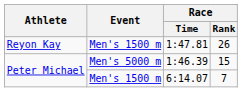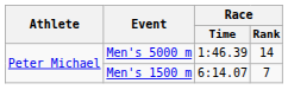 <table class="wikitable" style="font-size:90%;text-align:center;">
 <tr>
 <th rowspan=2>Athlete</th>
 <th rowspan=2>Event</th>
 <th colspan="2">Race</th>
 </tr>
 <tr style="font-size:95%">
 <th>Time</th>
 <th>Rank</th>
 </tr>
 <tr>
-<td style="text-align:left;"><a href='#'>Reyon Kay</a></td>
-<td style="text-align:left;"><a href='#'>Men's 1500 m</a></td>
-<td>1:47.81</td>
-<td>26</td>
-</tr>
-<tr>
 <td style="text-align:left;" rowspan=2><a href='#'>Peter Michael</a></td>
 <td style="text-align:left;"><a href='#'>Men's 5000 m</a></td>
 <td>1:46.39</td>
-<td>15</td>
+<td>14</td>
 </tr>
 <tr>
 <td style="text-align:left;"><a href='#'>Men's 1500 m</a></td>
 <td>6:14.07</td>
 <td>7</td>
 </tr>
 </table>
